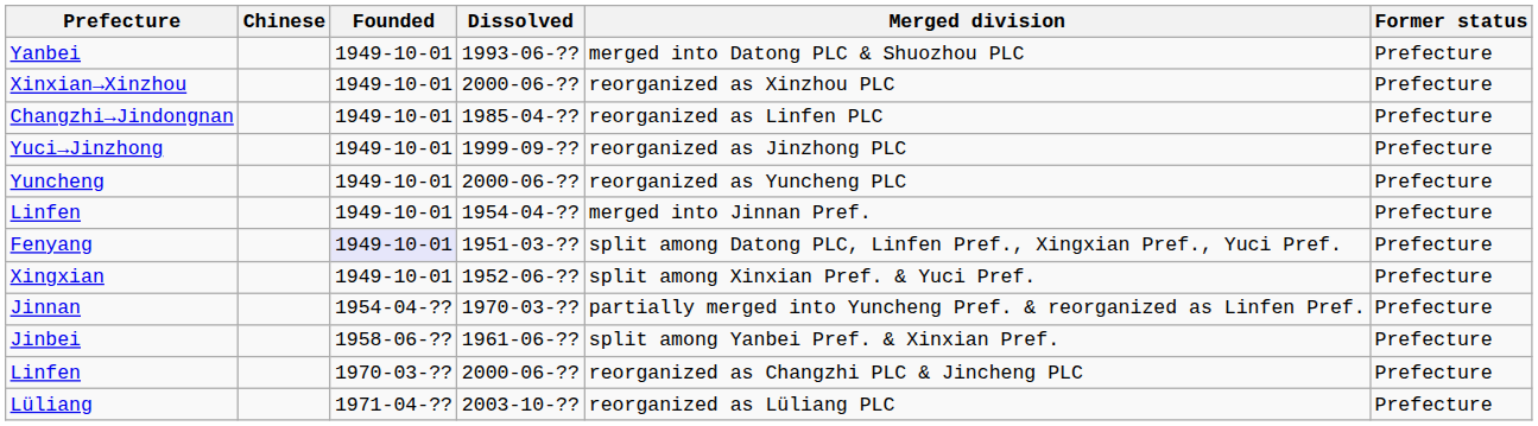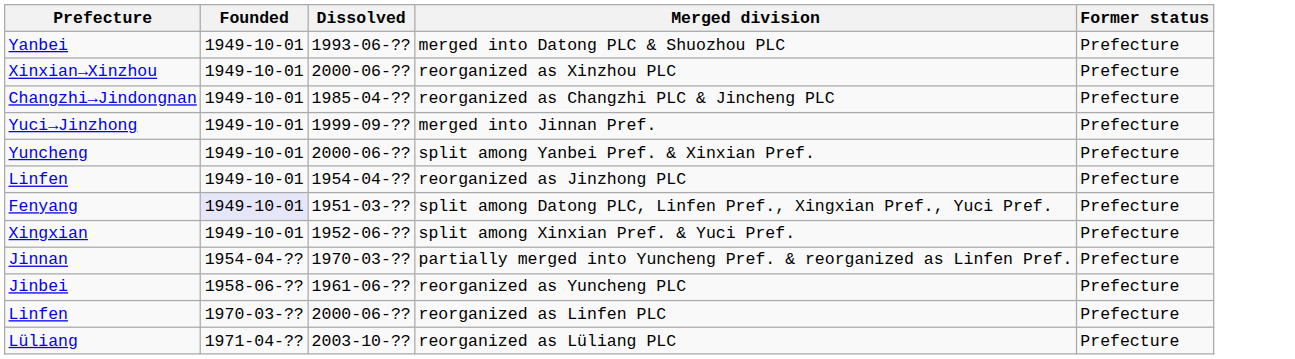 <table class="wikitable sortable">
 <tr>
 <th>Prefecture</th>
-<th>Chinese</th>
 <th>Founded</th>
 <th>Dissolved</th>
 <th>Merged division</th>
 <th>Former status</th>
 </tr>
 <tr>
 <td><a href='#'>Yanbei</a></td>
-<td><span></span></td>
 <td>1949-10-01</td>
 <td>1993-06-??</td>
 <td>merged into Datong PLC & Shuozhou PLC</td>
 <td>Prefecture</td>
 </tr>
 <tr>
 <td><a href='#'>Xinxian→Xinzhou</a></td>
-<td><span></span></td>
 <td>1949-10-01</td>
 <td>2000-06-??</td>
 <td>reorganized as Xinzhou PLC</td>
 <td>Prefecture</td>
 </tr>
 <tr>
 <td><a href='#'>Changzhi→Jindongnan</a></td>
-<td><span></span></td>
 <td>1949-10-01</td>
 <td>1985-04-??</td>
-<td>reorganized as Linfen PLC</td>
+<td>reorganized as Changzhi PLC & Jincheng PLC</td>
 <td>Prefecture</td>
 </tr>
 <tr>
 <td><a href='#'>Yuci→Jinzhong</a></td>
-<td><span></span></td>
 <td>1949-10-01</td>
 <td>1999-09-??</td>
+<td>merged into Jinnan Pref.</td>
+<td>Prefecture</td>
+</tr>
+<tr>
+<td><a href='#'>Yuncheng</a></td>
+<td>1949-10-01</td>
+<td>2000-06-??</td>
+<td>split among Yanbei Pref. & Xinxian Pref.</td>
+<td>Prefecture</td>
+</tr>
+<tr>
+<td><a href='#'>Linfen</a></td>
+<td>1949-10-01</td>
+<td>1954-04-??</td>
 <td>reorganized as Jinzhong PLC</td>
 <td>Prefecture</td>
 </tr>
 <tr>
-<td><a href='#'>Yuncheng</a></td>
-<td><span></span></td>
-<td>1949-10-01</td>
-<td>2000-06-??</td>
-<td>reorganized as Yuncheng PLC</td>
-<td>Prefecture</td>
-</tr>
-<tr>
-<td><a href='#'>Linfen</a></td>
-<td><span></span></td>
-<td>1949-10-01</td>
-<td>1954-04-??</td>
-<td>merged into Jinnan Pref.</td>
-<td>Prefecture</td>
-</tr>
-<tr>
 <td><a href='#'>Fenyang</a></td>
-<td><span></span></td>
 <td style="background: lavender;">1949-10-01</td>
 <td>1951-03-??</td>
 <td>split among Datong PLC, Linfen Pref., Xingxian Pref., Yuci Pref.</td>
 <td>Prefecture</td>
 </tr>
 <tr>
 <td><a href='#'>Xingxian</a></td>
-<td><span></span></td>
 <td>1949-10-01</td>
 <td>1952-06-??</td>
 <td>split among Xinxian Pref. & Yuci Pref.</td>
 <td>Prefecture</td>
 </tr>
 <tr>
 <td><a href='#'>Jinnan</a></td>
-<td><span></span></td>
 <td>1954-04-??</td>
 <td>1970-03-??</td>
 <td>partially merged into Yuncheng Pref. & reorganized as Linfen Pref.</td>
 <td>Prefecture</td>
 </tr>
 <tr>
 <td><a href='#'>Jinbei</a></td>
-<td><span></span></td>
 <td>1958-06-??</td>
 <td>1961-06-??</td>
-<td>split among Yanbei Pref. & Xinxian Pref.</td>
+<td>reorganized as Yuncheng PLC</td>
 <td>Prefecture</td>
 </tr>
 <tr>
 <td><a href='#'>Linfen</a></td>
-<td><span></span></td>
 <td>1970-03-??</td>
 <td>2000-06-??</td>
-<td>reorganized as Changzhi PLC & Jincheng PLC</td>
+<td>reorganized as Linfen PLC</td>
 <td>Prefecture</td>
 </tr>
 <tr>
 <td><a href='#'>Lüliang</a></td>
-<td><span></span></td>
 <td>1971-04-??</td>
 <td>2003-10-??</td>
 <td>reorganized as Lüliang PLC</td>
 <td>Prefecture</td>
 </tr>
 </table>
